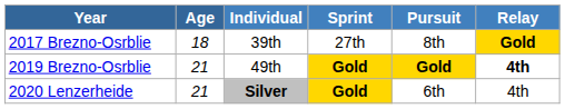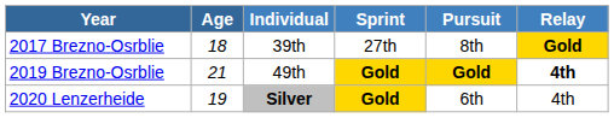 <table class="wikitable" style="font-size:95%; text-align:center; border:grey solid 1px; border-collapse:collapse; background:#ffffff;">
 <tr>
 <th style="background-color:#369; color:white;    width:160px;">Year</th>
 <th style="background-color:#369; color:white;    width:40px;">Age</th>
 <th style="background-color:#4180be; color:white; width:75px;">Individual</th>
 <th style="background-color:#4180be; color:white; width:75px;">Sprint</th>
 <th style="background-color:#4180be; color:white; width:75px;">Pursuit</th>
 <th style="background-color:#4180be; color:white; width:75px;">Relay</th>
 </tr>
 <tr>
 <td align=left> <a href='#'>2017 Brezno-Osrblie</a></td>
 <td><em>18</em></td>
 <td>39th</td>
 <td>27th</td>
 <td>8th</td>
 <td style="background:gold"><strong>Gold</strong></td>
 </tr>
 <tr>
 <td align=left> <a href='#'>2019 Brezno-Osrblie</a></td>
 <td><em>21</em></td>
 <td>49th</td>
 <td style="background:gold"><strong>Gold</strong></td>
 <td style="background:gold"><strong>Gold</strong></td>
 <td><strong>4th</strong></td>
 </tr>
 <tr>
 <td align=left> <a href='#'>2020 Lenzerheide</a></td>
-<td><em>21</em></td>
+<td><em>19</em></td>
 <td style="background:silver"><strong>Silver</strong></td>
 <td style="background:gold"><strong>Gold</strong></td>
 <td>6th</td>
 <td>4th</td>
 </tr>
 </table>
